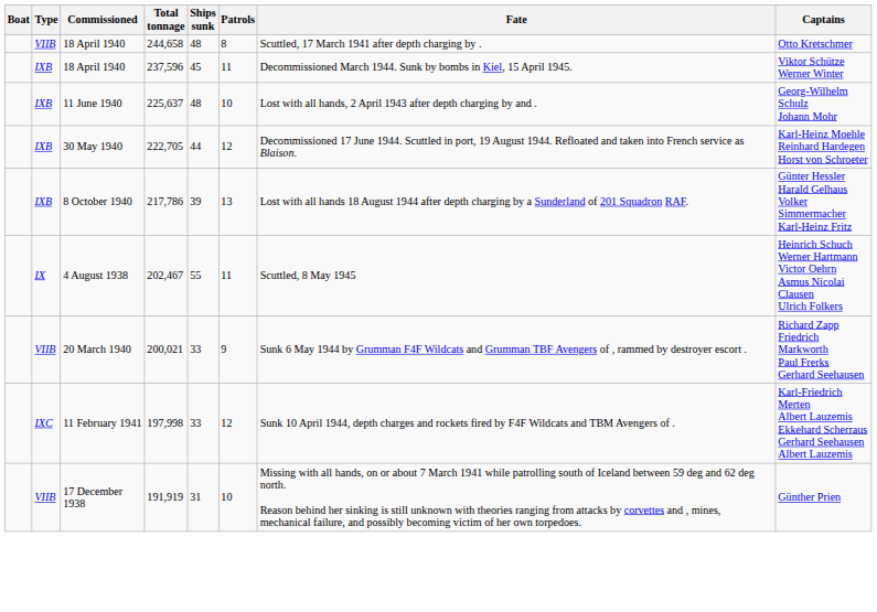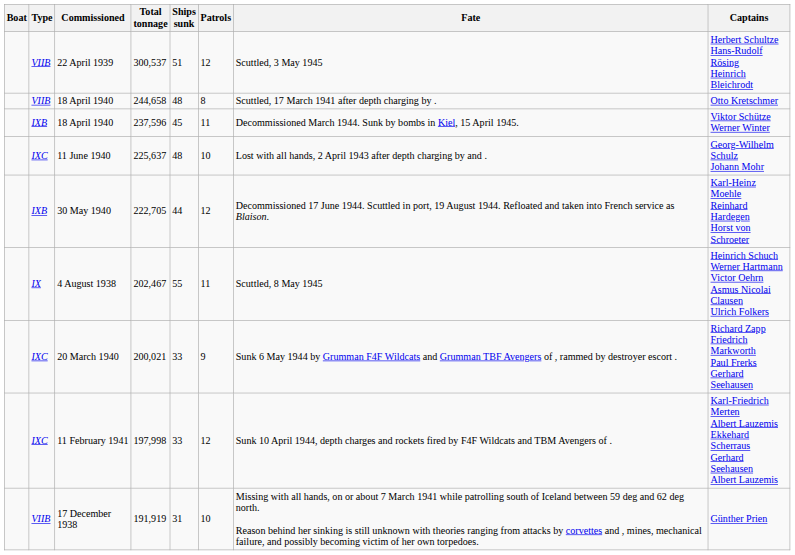 <table class="wikitable sortable">
 <tr>
 <th>Boat</th>
 <th>Type</th>
 <th>Commissioned</th>
 <th>Total<br>tonnage</th>
 <th>Ships<br>sunk</th>
 <th>Patrols</th>
 <th>Fate</th>
 <th>Captains</th>
+</tr>
+<tr>
+<td></td>
+<td><em><a href='#'>VIIB</a></em></td>
+<td>22 April 1939</td>
+<td>300,537</td>
+<td>51</td>
+<td>12</td>
+<td>Scuttled, 3 May 1945</td>
+<td><a href='#'>Herbert Schultze</a><br><a href='#'>Hans-Rudolf Rösing</a><br><a href='#'>Heinrich Bleichrodt</a></td>
 </tr>
 <tr>
 <td></td>
 <td><em><a href='#'>VIIB</a></em></td>
 <td>18 April 1940</td>
 <td>244,658</td>
 <td>48</td>
 <td>8</td>
 <td>Scuttled, 17 March 1941 after depth charging by .</td>
 <td><a href='#'>Otto Kretschmer</a></td>
 </tr>
 <tr>
 <td></td>
 <td><em><a href='#'>IXB</a></em></td>
 <td>18 April 1940</td>
 <td>237,596</td>
 <td>45</td>
 <td>11</td>
 <td>Decommissioned March 1944. Sunk by bombs in <a href='#'>Kiel</a>, 15 April 1945.</td>
 <td><a href='#'>Viktor Schütze</a><br><a href='#'>Werner Winter</a></td>
 </tr>
 <tr>
 <td></td>
-<td><em><a href='#'>IXB</a></em></td>
+<td><em><a href='#'>IXC</a></em></td>
 <td>11 June 1940</td>
 <td>225,637</td>
 <td>48</td>
 <td>10</td>
 <td>Lost with all hands, 2 April 1943 after depth charging by  and .</td>
 <td><a href='#'>Georg-Wilhelm Schulz</a><br><a href='#'>Johann Mohr</a></td>
 </tr>
 <tr>
 <td></td>
 <td><em><a href='#'>IXB</a></em></td>
 <td>30 May 1940</td>
 <td>222,705</td>
 <td>44</td>
 <td>12</td>
 <td>Decommissioned 17 June 1944. Scuttled in port, 19 August 1944. Refloated and taken into French service as <em>Blaison</em>.</td>
 <td><a href='#'>Karl-Heinz Moehle</a><br><a href='#'>Reinhard Hardegen</a><br><a href='#'>Horst von Schroeter</a></td>
 </tr>
 <tr>
 <td></td>
-<td><em><a href='#'>IXB</a></em></td>
-<td>8 October 1940</td>
-<td>217,786</td>
-<td>39</td>
-<td>13</td>
-<td>Lost with all hands 18 August 1944 after depth charging by a <a href='#'>Sunderland</a> of <a href='#'>201 Squadron</a> <a href='#'>RAF</a>.</td>
-<td><a href='#'>Günter Hessler</a><br><a href='#'>Harald Gelhaus</a><br><a href='#'>Volker Simmermacher</a><br><a href='#'>Karl-Heinz Fritz</a></td>
-</tr>
-<tr>
-<td></td>
 <td><em><a href='#'>IX</a></em></td>
 <td>4 August 1938</td>
 <td>202,467</td>
 <td>55</td>
 <td>11</td>
 <td>Scuttled, 8 May 1945</td>
 <td><a href='#'>Heinrich Schuch</a><br><a href='#'>Werner Hartmann</a><br><a href='#'>Victor Oehrn</a><br><a href='#'>Asmus Nicolai Clausen</a><br><a href='#'>Ulrich Folkers</a></td>
 </tr>
 <tr>
 <td></td>
-<td><em><a href='#'>VIIB</a></em></td>
+<td><em><a href='#'>IXC</a></em></td>
 <td>20 March 1940</td>
 <td>200,021</td>
 <td>33</td>
 <td>9</td>
 <td>Sunk 6 May 1944 by <a href='#'>Grumman F4F Wildcats</a> and <a href='#'>Grumman TBF Avengers</a> of , rammed by destroyer escort .</td>
 <td><a href='#'>Richard Zapp</a><br><a href='#'>Friedrich Markworth</a><br><a href='#'>Paul Frerks</a><br><a href='#'>Gerhard Seehausen</a></td>
 </tr>
 <tr>
 <td></td>
 <td><em><a href='#'>IXC</a></em></td>
 <td>11 February 1941</td>
 <td>197,998</td>
 <td>33</td>
 <td>12</td>
 <td>Sunk 10 April 1944, depth charges and rockets fired by F4F Wildcats and TBM Avengers of .</td>
 <td><a href='#'>Karl-Friedrich Merten</a><br><a href='#'>Albert Lauzemis</a><br><a href='#'>Ekkehard Scherraus</a><br><a href='#'>Gerhard Seehausen</a><br><a href='#'>Albert Lauzemis</a></td>
 </tr>
 <tr>
 <td></td>
 <td><em><a href='#'>VIIB</a></em></td>
 <td>17 December 1938</td>
 <td>191,919</td>
 <td>31</td>
 <td>10</td>
 <td>Missing with all hands, on or about 7 March 1941 while patrolling south of Iceland between 59 deg and 62 deg north.<br><br>Reason behind her sinking is still unknown with theories ranging from attacks by <a href='#'>corvettes</a>  and , mines, mechanical failure, and possibly becoming victim of her own torpedoes.</td>
 <td><a href='#'>Günther Prien</a></td>
 </tr>
 </table>
